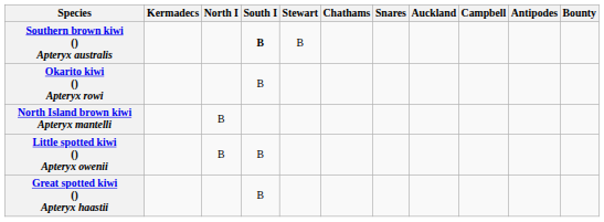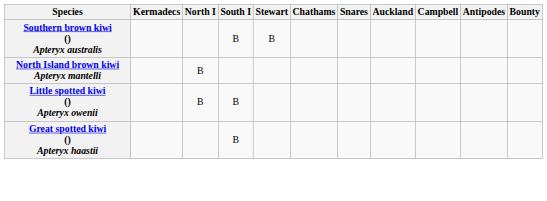 <table class="wikitable" style="text-align:center">
 <tr>
 <th width="200">Species</th>
 <th>Kermadecs</th>
 <th>North I</th>
 <th>South I</th>
 <th>Stewart</th>
 <th>Chathams</th>
 <th>Snares</th>
 <th>Auckland</th>
 <th>Campbell</th>
 <th>Antipodes</th>
 <th>Bounty</th>
 </tr>
 <tr>
 <th><a href='#'>Southern brown kiwi</a><br>()<br><em>Apteryx australis</em></th>
 <td></td>
 <td></td>
-<td><strong>B</strong></td>
 <td>B</td>
-<td></td>
-<td></td>
-<td></td>
-<td></td>
-<td></td>
-<td></td>
-</tr>
-<tr>
-<th><a href='#'>Okarito kiwi</a><br>()<br><em>Apteryx rowi</em></th>
-<td></td>
-<td></td>
 <td>B</td>
-<td></td>
 <td></td>
 <td></td>
 <td></td>
 <td></td>
 <td></td>
 <td></td>
 </tr>
 <tr>
 <th><a href='#'>North Island brown kiwi</a><br><em>Apteryx mantelli</em></th>
 <td></td>
 <td>B</td>
 <td></td>
 <td></td>
 <td></td>
 <td></td>
 <td></td>
 <td></td>
 <td></td>
 <td></td>
 </tr>
 <tr>
 <th><a href='#'>Little spotted kiwi</a><br>()<br><em>Apteryx owenii</em></th>
 <td></td>
 <td>B</td>
 <td>B</td>
 <td></td>
 <td></td>
 <td></td>
 <td></td>
 <td></td>
 <td></td>
 <td></td>
 </tr>
 <tr>
 <th><a href='#'>Great spotted kiwi</a><br>()<br><em>Apteryx haastii</em></th>
 <td></td>
 <td></td>
 <td>B</td>
 <td></td>
 <td></td>
 <td></td>
 <td></td>
 <td></td>
 <td></td>
 <td></td>
 </tr>
 </table>
